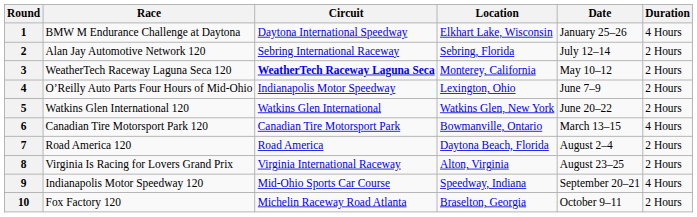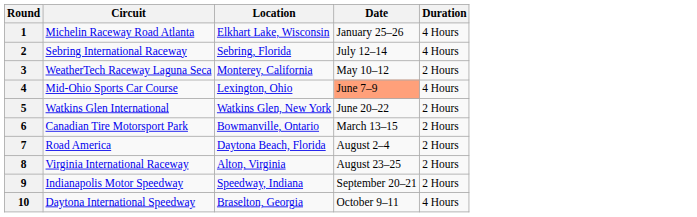 <table class="wikitable" style="font-size:85%;">
 <tr>
 <th>Round</th>
-<th>Race</th>
 <th>Circuit</th>
 <th>Location</th>
 <th>Date</th>
 <th>Duration</th>
 </tr>
 <tr>
 <th>1</th>
-<td>BMW M Endurance Challenge at Daytona</td>
-<td> <a href='#'>Daytona International Speedway</a></td>
+<td> <a href='#'>Michelin Raceway Road Atlanta</a></td>
 <td><a href='#'>Elkhart Lake, Wisconsin</a></td>
 <td>January 25–26</td>
 <td>4 Hours</td>
 </tr>
 <tr>
 <th>2</th>
-<td>Alan Jay Automotive Network 120</td>
 <td> <a href='#'>Sebring International Raceway</a></td>
 <td><a href='#'>Sebring, Florida</a></td>
 <td>July 12–14</td>
-<td>2 Hours</td>
+<td>4 Hours</td>
 </tr>
 <tr>
 <th>3</th>
-<td>WeatherTech Raceway Laguna Seca 120</td>
-<td><strong> <a href='#'>WeatherTech Raceway Laguna Seca</a></strong></td>
+<td> <a href='#'>WeatherTech Raceway Laguna Seca</a></td>
 <td><a href='#'>Monterey, California</a></td>
 <td>May 10–12</td>
 <td>2 Hours</td>
 </tr>
 <tr>
 <th>4</th>
-<td>O’Reilly Auto Parts Four Hours of Mid-Ohio</td>
-<td> <a href='#'>Indianapolis Motor Speedway</a></td>
+<td> <a href='#'>Mid-Ohio Sports Car Course</a></td>
 <td><a href='#'>Lexington, Ohio</a></td>
-<td>June 7–9</td>
-<td>2 Hours</td>
+<td style="background: lightsalmon;">June 7–9</td>
+<td>4 Hours</td>
 </tr>
 <tr>
 <th>5</th>
-<td>Watkins Glen International 120</td>
 <td> <a href='#'>Watkins Glen International</a></td>
 <td><a href='#'>Watkins Glen, New York</a></td>
 <td>June 20–22</td>
 <td>2 Hours</td>
 </tr>
 <tr>
 <th>6</th>
-<td>Canadian Tire Motorsport Park 120</td>
 <td> <a href='#'>Canadian Tire Motorsport Park</a></td>
 <td><a href='#'>Bowmanville, Ontario</a></td>
 <td>March 13–15</td>
-<td>4 Hours</td>
+<td>2 Hours</td>
 </tr>
 <tr>
 <th>7</th>
-<td>Road America 120</td>
 <td> <a href='#'>Road America</a></td>
 <td><a href='#'>Daytona Beach, Florida</a></td>
 <td>August 2–4</td>
 <td>2 Hours</td>
 </tr>
 <tr>
 <th>8</th>
-<td>Virginia Is Racing for Lovers Grand Prix</td>
 <td> <a href='#'>Virginia International Raceway</a></td>
 <td><a href='#'>Alton, Virginia</a></td>
 <td>August 23–25</td>
 <td>2 Hours</td>
 </tr>
 <tr>
 <th>9</th>
-<td>Indianapolis Motor Speedway 120</td>
-<td> <a href='#'>Mid-Ohio Sports Car Course</a></td>
+<td> <a href='#'>Indianapolis Motor Speedway</a></td>
 <td><a href='#'>Speedway, Indiana</a></td>
 <td>September 20–21</td>
-<td>4 Hours</td>
+<td>2 Hours</td>
 </tr>
 <tr>
 <th>10</th>
-<td>Fox Factory 120</td>
-<td> <a href='#'>Michelin Raceway Road Atlanta</a></td>
+<td> <a href='#'>Daytona International Speedway</a></td>
 <td><a href='#'>Braselton, Georgia</a></td>
 <td>October 9–11</td>
-<td>2 Hours</td>
+<td>4 Hours</td>
 </tr>
 </table>
